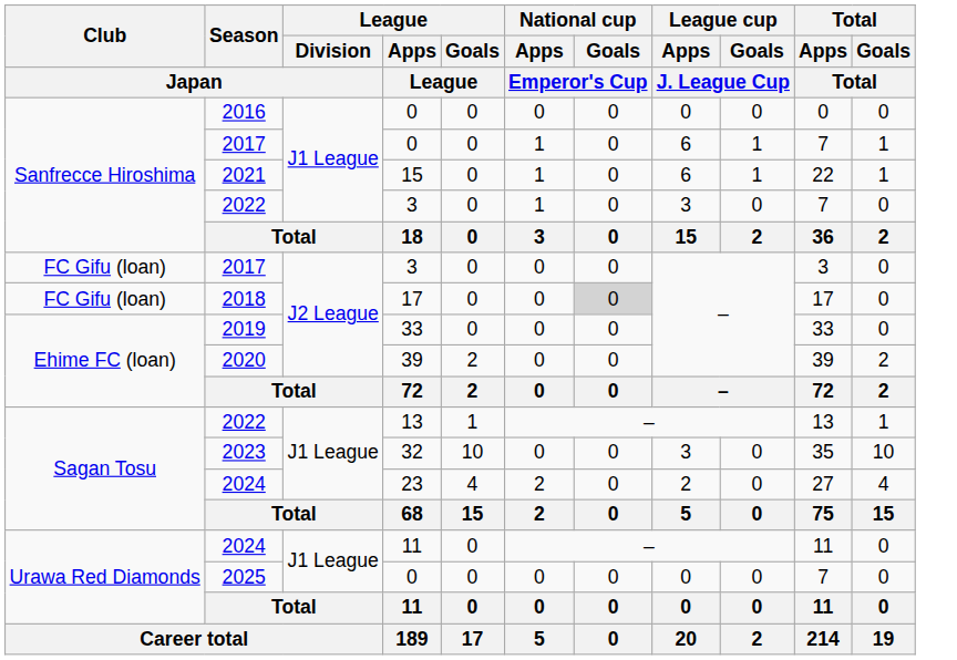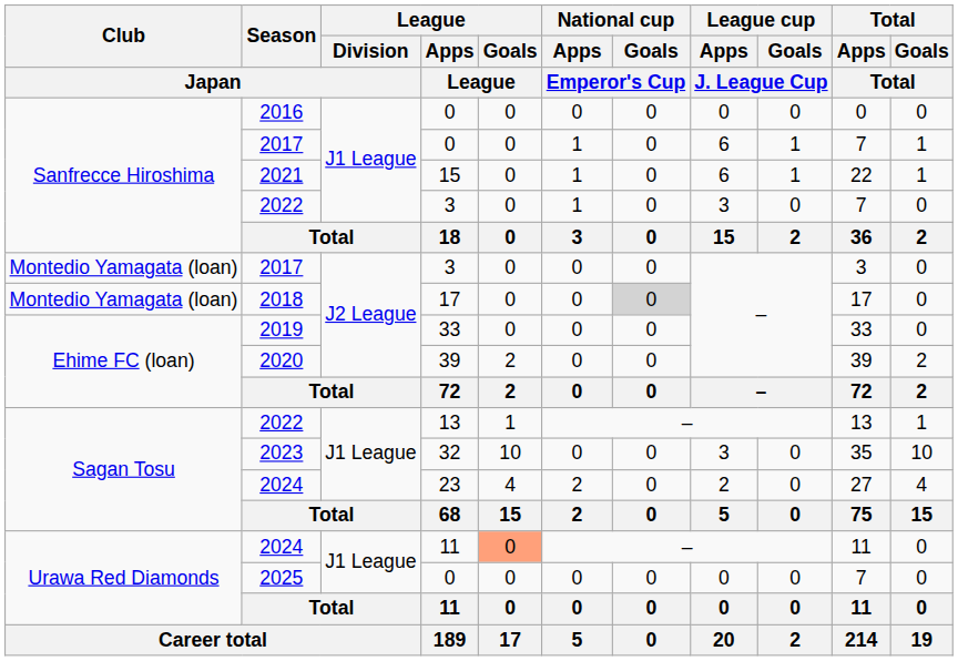 <table class="wikitable" style="text-align:center">
 <tr>
 <th rowspan=2>Club</th>
 <th rowspan=2>Season</th>
 <th colspan=3>League</th>
 <th colspan=2>National cup</th>
 <th colspan=2>League cup</th>
 <th colspan=2>Total</th>
 </tr>
 <tr>
 <th>Division</th>
 <th>Apps</th>
 <th>Goals</th>
 <th>Apps</th>
 <th>Goals</th>
 <th>Apps</th>
 <th>Goals</th>
 <th>Apps</th>
 <th>Goals</th>
 </tr>
 <tr>
 <th colspan=3>Japan</th>
 <th colspan=2>League</th>
 <th colspan=2><a href='#'>Emperor's Cup</a></th>
 <th colspan=2><a href='#'>J. League Cup</a></th>
 <th colspan=2>Total</th>
 </tr>
 <tr>
 <td rowspan="5"><a href='#'>Sanfrecce Hiroshima</a></td>
 <td><a href='#'>2016</a></td>
 <td rowspan="4"><a href='#'>J1 League</a></td>
 <td>0</td>
 <td>0</td>
 <td>0</td>
 <td>0</td>
 <td>0</td>
 <td>0</td>
 <td>0</td>
 <td>0</td>
 </tr>
 <tr>
 <td><a href='#'>2017</a></td>
 <td>0</td>
 <td>0</td>
 <td>1</td>
 <td>0</td>
 <td>6</td>
 <td>1</td>
 <td>7</td>
 <td>1</td>
 </tr>
 <tr>
 <td><a href='#'>2021</a></td>
 <td>15</td>
 <td>0</td>
 <td>1</td>
 <td>0</td>
 <td>6</td>
 <td>1</td>
 <td>22</td>
 <td>1</td>
 </tr>
 <tr>
 <td><a href='#'>2022</a></td>
 <td>3</td>
 <td>0</td>
 <td>1</td>
 <td>0</td>
 <td>3</td>
 <td>0</td>
 <td>7</td>
 <td>0</td>
 </tr>
 <tr>
 <th colspan="2">Total</th>
 <th>18</th>
 <th>0</th>
 <th>3</th>
 <th>0</th>
 <th>15</th>
 <th>2</th>
 <th>36</th>
 <th>2</th>
 </tr>
 <tr>
-<td><a href='#'>FC Gifu</a> (loan)</td>
+<td><a href='#'>Montedio Yamagata</a> (loan)</td>
 <td><a href='#'>2017</a></td>
 <td rowspan="4"><a href='#'>J2 League</a></td>
 <td>3</td>
 <td>0</td>
 <td>0</td>
 <td>0</td>
 <td rowspan="4" colspan="2">–</td>
 <td>3</td>
 <td>0</td>
 </tr>
 <tr>
-<td><a href='#'>FC Gifu</a> (loan)</td>
+<td><a href='#'>Montedio Yamagata</a> (loan)</td>
 <td><a href='#'>2018</a></td>
 <td>17</td>
 <td>0</td>
 <td>0</td>
 <td style="background: lightgrey;">0</td>
 <td>17</td>
 <td>0</td>
 </tr>
 <tr>
 <td rowspan="3"><a href='#'>Ehime FC</a> (loan)</td>
 <td><a href='#'>2019</a></td>
 <td>33</td>
 <td>0</td>
 <td>0</td>
 <td>0</td>
 <td>33</td>
 <td>0</td>
 </tr>
 <tr>
 <td><a href='#'>2020</a></td>
 <td>39</td>
 <td>2</td>
 <td>0</td>
 <td>0</td>
 <td>39</td>
 <td>2</td>
 </tr>
 <tr>
 <th colspan="2">Total</th>
 <th>72</th>
 <th>2</th>
 <th>0</th>
 <th>0</th>
 <th colspan="2">–</th>
 <th>72</th>
 <th>2</th>
 </tr>
 <tr>
 <td rowspan="4"><a href='#'>Sagan Tosu</a></td>
 <td><a href='#'>2022</a></td>
 <td rowspan="3">J1 League</td>
 <td>13</td>
 <td>1</td>
 <td colspan="4">–</td>
 <td>13</td>
 <td>1</td>
 </tr>
 <tr>
 <td><a href='#'>2023</a></td>
 <td>32</td>
 <td>10</td>
 <td>0</td>
 <td>0</td>
 <td>3</td>
 <td>0</td>
 <td>35</td>
 <td>10</td>
 </tr>
 <tr>
 <td><a href='#'>2024</a></td>
 <td>23</td>
 <td>4</td>
 <td>2</td>
 <td>0</td>
 <td>2</td>
 <td>0</td>
 <td>27</td>
 <td>4</td>
 </tr>
 <tr>
 <th colspan="2">Total</th>
 <th>68</th>
 <th>15</th>
 <th>2</th>
 <th>0</th>
 <th>5</th>
 <th>0</th>
 <th>75</th>
 <th>15</th>
 </tr>
 <tr>
 <td rowspan="3"><a href='#'>Urawa Red Diamonds</a></td>
 <td><a href='#'>2024</a></td>
 <td rowspan="2">J1 League</td>
 <td>11</td>
-<td>0</td>
+<td style="background: lightsalmon;">0</td>
 <td colspan="4">–</td>
 <td>11</td>
 <td>0</td>
 </tr>
 <tr>
 <td><a href='#'>2025</a></td>
 <td>0</td>
 <td>0</td>
 <td>0</td>
 <td>0</td>
 <td>0</td>
 <td>0</td>
 <td>7</td>
 <td>0</td>
 </tr>
 <tr>
 <th colspan="2">Total</th>
 <th>11</th>
 <th>0</th>
 <th>0</th>
 <th>0</th>
 <th>0</th>
 <th>0</th>
 <th>11</th>
 <th>0</th>
 </tr>
 <tr>
 <th colspan=3>Career total</th>
 <th>189</th>
 <th>17</th>
 <th>5</th>
 <th>0</th>
 <th>20</th>
 <th>2</th>
 <th>214</th>
 <th>19</th>
 </tr>
 </table>
